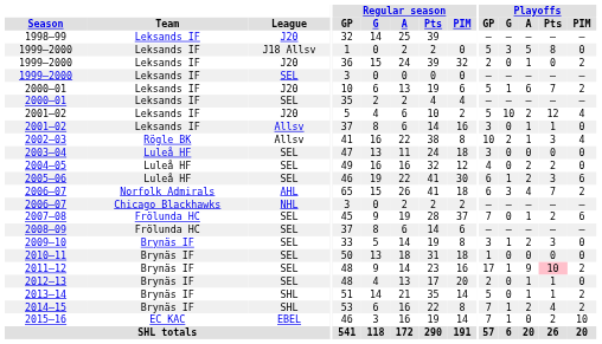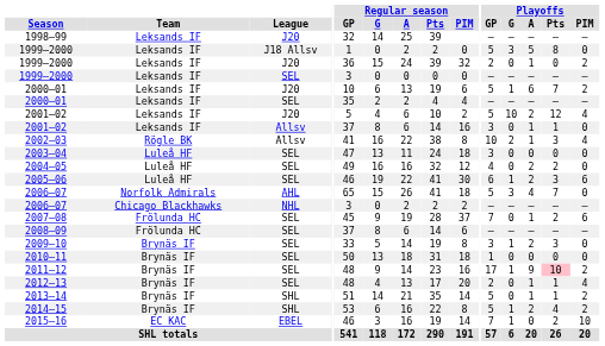 <table border="0" cellpadding="1" cellspacing="0" style="text-align:center; width:60em">
 <tr bgcolor="#e0e0e0">
 <th colspan="3" bgcolor="#ffffff"></th>
 <th rowspan="99" bgcolor="#ffffff"></th>
 <th colspan="5"><a href='#'>Regular season</a></th>
 <th rowspan="99" bgcolor="#ffffff"></th>
 <th colspan="5"><a href='#'>Playoffs</a></th>
 </tr>
 <tr bgcolor="#e0e0e0">
 <th><a href='#'>Season</a></th>
 <th>Team</th>
 <th>League</th>
 <th>GP</th>
 <th><a href='#'>G</a></th>
 <th><a href='#'>A</a></th>
 <th><a href='#'>Pts</a></th>
 <th><a href='#'>PIM</a></th>
 <th>GP</th>
 <th>G</th>
 <th>A</th>
 <th>Pts</th>
 <th>PIM</th>
 </tr>
 <tr>
 <td>1998–99</td>
 <td><a href='#'>Leksands IF</a></td>
 <td><a href='#'>J20</a></td>
 <td>32</td>
 <td>14</td>
 <td>25</td>
 <td>39</td>
 <td></td>
 <td>—</td>
 <td>—</td>
 <td>—</td>
 <td>—</td>
 <td>—</td>
 </tr>
 <tr bgcolor="#f0f0f0">
 <td>1999–2000</td>
 <td>Leksands IF</td>
 <td>J18 Allsv</td>
 <td>1</td>
 <td>0</td>
 <td>2</td>
 <td>2</td>
 <td>0</td>
 <td>5</td>
 <td>3</td>
 <td>5</td>
 <td>8</td>
 <td>0</td>
 </tr>
 <tr>
 <td>1999–2000</td>
 <td>Leksands IF</td>
 <td>J20</td>
 <td>36</td>
 <td>15</td>
 <td>24</td>
 <td>39</td>
 <td>32</td>
 <td>2</td>
 <td>0</td>
 <td>1</td>
 <td>0</td>
 <td>2</td>
 </tr>
 <tr bgcolor="#f0f0f0">
 <td><a href='#'>1999–2000</a></td>
 <td>Leksands IF</td>
 <td><a href='#'>SEL</a></td>
 <td>3</td>
 <td>0</td>
 <td>0</td>
 <td>0</td>
 <td>0</td>
 <td>—</td>
 <td>—</td>
 <td>—</td>
 <td>—</td>
 <td>—</td>
 </tr>
 <tr>
 <td>2000–01</td>
 <td>Leksands IF</td>
 <td>J20</td>
 <td>10</td>
 <td>6</td>
 <td>13</td>
 <td>19</td>
 <td>6</td>
 <td>5</td>
 <td>1</td>
 <td>6</td>
 <td>7</td>
 <td>2</td>
 </tr>
 <tr bgcolor="#f0f0f0">
 <td><a href='#'>2000–01</a></td>
 <td>Leksands IF</td>
 <td>SEL</td>
 <td>35</td>
 <td>2</td>
 <td>2</td>
 <td>4</td>
 <td>4</td>
 <td>—</td>
 <td>—</td>
 <td>—</td>
 <td>—</td>
 <td>—</td>
 </tr>
 <tr>
 <td>2001–02</td>
 <td>Leksands IF</td>
 <td>J20</td>
 <td>5</td>
 <td>4</td>
 <td>6</td>
 <td>10</td>
 <td>2</td>
 <td>5</td>
 <td>10</td>
 <td>2</td>
 <td>12</td>
 <td>4</td>
 </tr>
 <tr bgcolor="#f0f0f0">
 <td><a href='#'>2001–02</a></td>
 <td>Leksands IF</td>
 <td><a href='#'>Allsv</a></td>
 <td>37</td>
 <td>8</td>
 <td>6</td>
 <td>14</td>
 <td>16</td>
 <td>3</td>
 <td>0</td>
 <td>1</td>
 <td>1</td>
 <td>0</td>
 </tr>
 <tr>
 <td><a href='#'>2002–03</a></td>
 <td><a href='#'>Rögle BK</a></td>
 <td>Allsv</td>
 <td>41</td>
 <td>16</td>
 <td>22</td>
 <td>38</td>
 <td>8</td>
 <td>10</td>
 <td>2</td>
 <td>1</td>
 <td>3</td>
 <td>4</td>
 </tr>
 <tr bgcolor="#f0f0f0">
 <td><a href='#'>2003–04</a></td>
 <td><a href='#'>Luleå HF</a></td>
 <td>SEL</td>
 <td>47</td>
 <td>13</td>
 <td>11</td>
 <td>24</td>
 <td>18</td>
 <td>3</td>
 <td>0</td>
 <td>0</td>
 <td>0</td>
 <td>0</td>
 </tr>
 <tr>
 <td><a href='#'>2004–05</a></td>
 <td>Luleå HF</td>
 <td>SEL</td>
 <td>49</td>
 <td>16</td>
 <td>16</td>
 <td>32</td>
 <td>12</td>
 <td>4</td>
 <td>0</td>
 <td>2</td>
 <td>2</td>
 <td>0</td>
 </tr>
 <tr bgcolor="#f0f0f0">
 <td><a href='#'>2005–06</a></td>
 <td>Luleå HF</td>
 <td>SEL</td>
 <td>46</td>
 <td>19</td>
 <td>22</td>
 <td>41</td>
 <td>30</td>
 <td>6</td>
 <td>1</td>
 <td>2</td>
 <td>3</td>
 <td>6</td>
 </tr>
 <tr>
 <td><a href='#'>2006–07</a></td>
 <td><a href='#'>Norfolk Admirals</a></td>
 <td><a href='#'>AHL</a></td>
 <td>65</td>
 <td>15</td>
 <td>26</td>
 <td>41</td>
 <td>18</td>
-<td>6</td>
+<td>5</td>
 <td>3</td>
 <td>4</td>
 <td>7</td>
-<td>2</td>
+<td>0</td>
 </tr>
 <tr bgcolor="#f0f0f0">
 <td><a href='#'>2006–07</a></td>
 <td><a href='#'>Chicago Blackhawks</a></td>
 <td><a href='#'>NHL</a></td>
 <td>3</td>
 <td>0</td>
 <td>2</td>
 <td>2</td>
 <td>2</td>
 <td>—</td>
 <td>—</td>
 <td>—</td>
 <td>—</td>
 <td>—</td>
 </tr>
 <tr>
 <td><a href='#'>2007–08</a></td>
 <td><a href='#'>Frölunda HC</a></td>
 <td>SEL</td>
 <td>45</td>
 <td>9</td>
 <td>19</td>
 <td>28</td>
 <td>37</td>
 <td>7</td>
 <td>0</td>
 <td>1</td>
 <td>2</td>
 <td>6</td>
 </tr>
 <tr bgcolor="#f0f0f0">
 <td><a href='#'>2008–09</a></td>
 <td>Frölunda HC</td>
 <td>SEL</td>
 <td>37</td>
 <td>8</td>
 <td>6</td>
 <td>14</td>
 <td>6</td>
 <td>—</td>
 <td>—</td>
 <td>—</td>
 <td>—</td>
 <td>—</td>
 </tr>
 <tr>
 <td><a href='#'>2009–10</a></td>
 <td><a href='#'>Brynäs IF</a></td>
 <td>SEL</td>
 <td>33</td>
 <td>5</td>
 <td>14</td>
 <td>19</td>
 <td>8</td>
 <td>3</td>
 <td>1</td>
 <td>2</td>
 <td>3</td>
 <td>0</td>
 </tr>
 <tr bgcolor="#f0f0f0">
 <td><a href='#'>2010–11</a></td>
 <td>Brynäs IF</td>
 <td>SEL</td>
 <td>50</td>
 <td>13</td>
 <td>18</td>
 <td>31</td>
 <td>18</td>
 <td>1</td>
 <td>0</td>
 <td>0</td>
 <td>0</td>
 <td>0</td>
 </tr>
 <tr>
 <td><a href='#'>2011–12</a></td>
 <td>Brynäs IF</td>
 <td>SEL</td>
 <td>48</td>
 <td>9</td>
 <td>14</td>
 <td>23</td>
 <td>16</td>
 <td>17</td>
 <td>1</td>
 <td>9</td>
 <td style="background: pink;">10</td>
 <td>2</td>
 </tr>
 <tr bgcolor="#f0f0f0">
 <td><a href='#'>2012–13</a></td>
 <td>Brynäs IF</td>
 <td>SEL</td>
 <td>48</td>
 <td>4</td>
 <td>13</td>
 <td>17</td>
 <td>20</td>
 <td>2</td>
 <td>0</td>
 <td>1</td>
 <td>1</td>
-<td>0</td>
+<td>4</td>
 </tr>
 <tr>
 <td><a href='#'>2013–14</a></td>
 <td>Brynäs IF</td>
 <td>SHL</td>
 <td>51</td>
 <td>14</td>
 <td>21</td>
 <td>35</td>
 <td>14</td>
 <td>5</td>
 <td>0</td>
 <td>1</td>
 <td>1</td>
 <td>2</td>
 </tr>
 <tr bgcolor="#f0f0f0">
 <td><a href='#'>2014–15</a></td>
 <td>Brynäs IF</td>
 <td>SHL</td>
 <td>53</td>
 <td>6</td>
 <td>16</td>
 <td>22</td>
 <td>8</td>
-<td>7</td>
+<td>5</td>
 <td>1</td>
 <td>2</td>
 <td>4</td>
 <td>2</td>
 </tr>
 <tr>
 <td><a href='#'>2015–16</a></td>
 <td><a href='#'>EC KAC</a></td>
 <td><a href='#'>EBEL</a></td>
 <td>46</td>
 <td>3</td>
 <td>16</td>
 <td>19</td>
 <td>14</td>
 <td>7</td>
 <td>1</td>
 <td>0</td>
 <td>2</td>
 <td>10</td>
 </tr>
 <tr bgcolor="#e0e0e0">
 <th colspan="3">SHL totals</th>
 <th>541</th>
 <th>118</th>
 <th>172</th>
 <th>290</th>
 <th>191</th>
 <th>57</th>
 <th>6</th>
 <th>20</th>
 <th>26</th>
 <th>20</th>
 </tr>
 </table>
